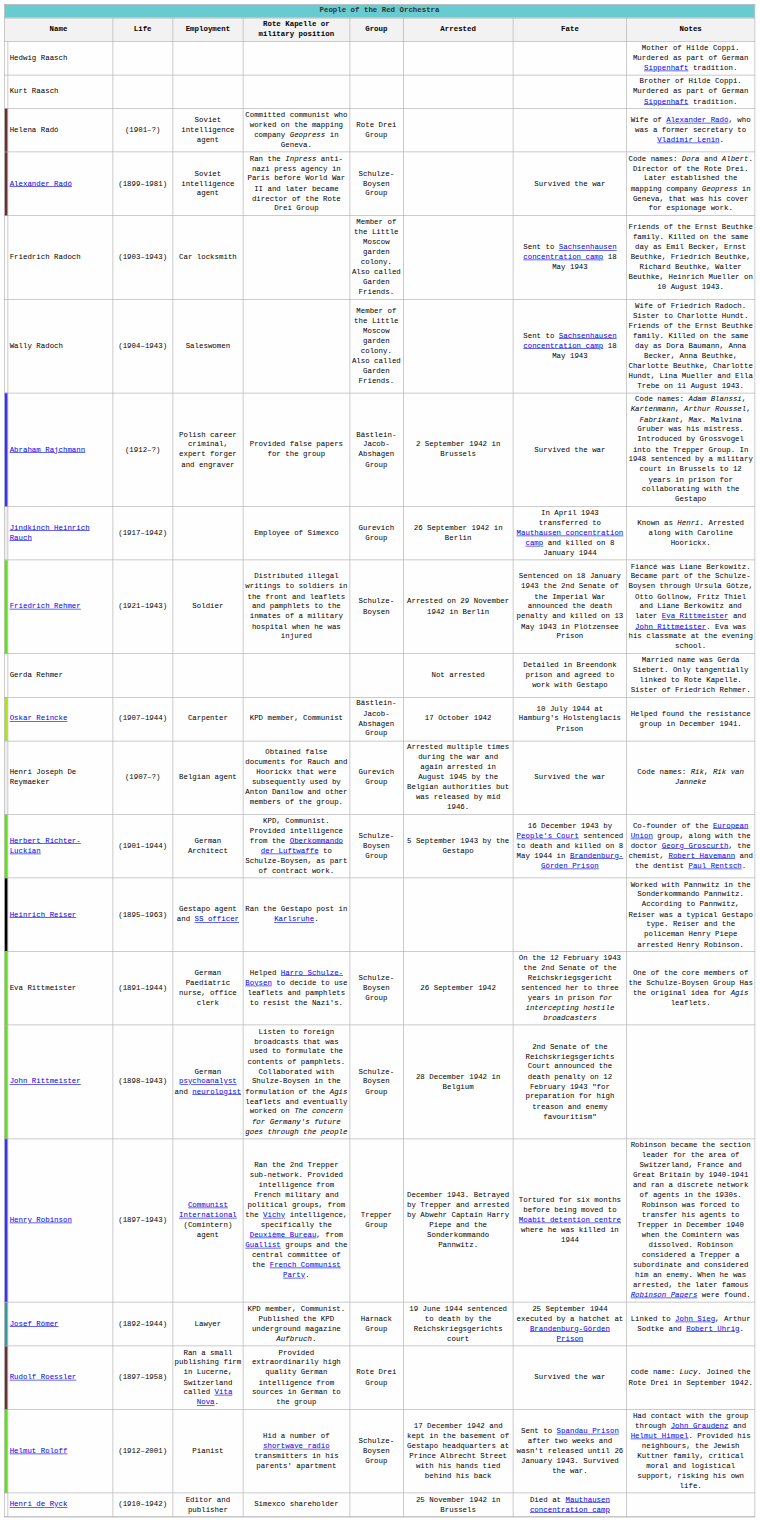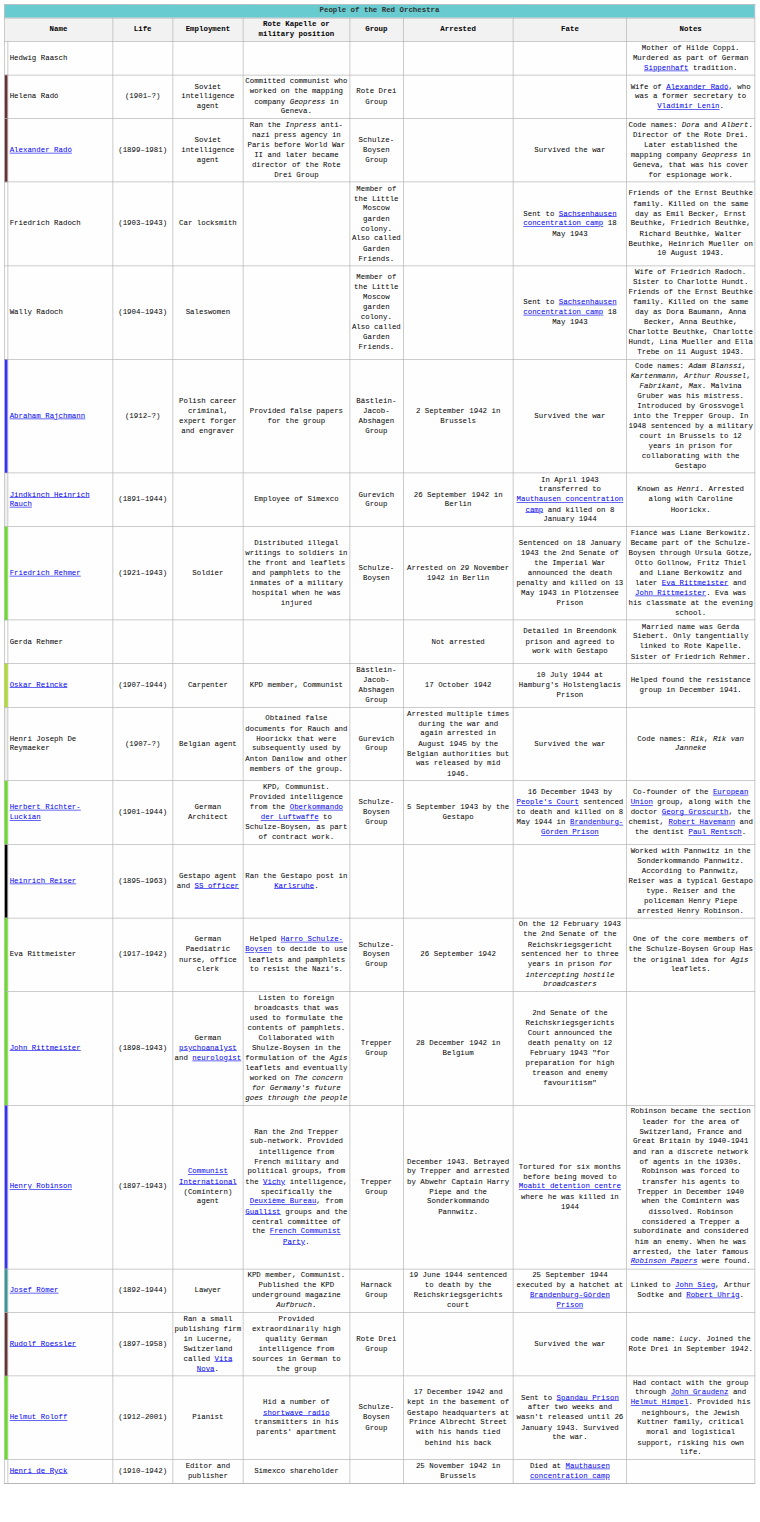 <table class="wikitable sortable" style="table-layout:fixed;background-color:#FEFEFE;font-size:95%;padding:0.30em;line-height:1.35em;">
 <tr>
 <th colspan="9" style="text-align: center; background-color:#68cbd0; color:#333333;">People of the Red Orchestra</th>
 </tr>
 <tr>
 <th scope="col"  colspan="2" width=14.4%>Name</th>
 <th scope="col"  width=8%>Life</th>
 <th scope="col">Employment</th>
 <th scope="col">Rote Kapelle or military position</th>
 <th scope="col">Group</th>
 <th scope="col">Arrested</th>
 <th scope="col">Fate</th>
 <th scope="col">Notes</th>
 </tr>
 <tr>
 <td rowspan="1"></td>
 <td>Hedwig Raasch</td>
 <td style="text-align: center;"></td>
 <td style="text-align: center;"></td>
 <td style="text-align: center;"></td>
 <td style="text-align: center;"></td>
 <td style="text-align: center;"></td>
 <td style="text-align: center;"></td>
 <td style="text-align: center;">Mother of Hilde Coppi. Murdered as part of German <a href='#'>Sippenhaft</a> tradition.</td>
-</tr>
-<tr>
-<td rowspan="1"></td>
-<td>Kurt Raasch</td>
-<td style="text-align: center;"></td>
-<td style="text-align: center;"></td>
-<td style="text-align: center;"></td>
-<td style="text-align: center;"></td>
-<td style="text-align: center;"></td>
-<td style="text-align: center;"></td>
-<td style="text-align: center;">Brother of Hilde Coppi. Murdered as part of German <a href='#'>Sippenhaft</a> tradition.</td>
 </tr>
 <tr>
 <td style="background-color:#663234"></td>
 <td>Helena Radó</td>
 <td style="text-align: center;">(1901–?)</td>
 <td style="text-align: center;">Soviet intelligence agent</td>
 <td style="text-align: center;">Committed communist who worked on the mapping company <em>Geopress</em> in Geneva.</td>
 <td style="text-align: center;">Rote Drei Group</td>
 <td style="text-align: center;"></td>
 <td style="text-align: center;"></td>
 <td style="text-align: center;">Wife of <a href='#'>Alexander Radó</a>, who was a former secretary to <a href='#'>Vladimir Lenin</a>.</td>
 </tr>
 <tr>
 <td style="background-color:#663234"></td>
 <td><a href='#'>Alexander Radó</a></td>
 <td style="text-align: center;">(1899–1981)</td>
 <td style="text-align: center;">Soviet intelligence agent</td>
 <td style="text-align: center;">Ran the <em>Inpress</em> anti-nazi press agency in Paris before World War II and later became director of the Rote Drei Group</td>
 <td style="text-align: center;">Schulze-Boysen Group</td>
 <td style="text-align: center;"></td>
 <td style="text-align: center;">Survived the war</td>
 <td style="text-align: center;">Code names: <em>Dora</em> and <em>Albert</em>. Director of the Rote Drei. Later established the mapping company <em>Geopress</em> in Geneva, that was his cover for espionage work.</td>
 </tr>
 <tr>
 <td rowspan="1"></td>
 <td>Friedrich Radoch</td>
 <td style="text-align: center;">(1903–1943)</td>
 <td style="text-align: center;">Car locksmith</td>
 <td style="text-align: center;"></td>
 <td style="text-align: center;">Member of the Little Moscow garden colony. Also called Garden Friends.</td>
 <td style="text-align: center;"></td>
 <td style="text-align: center;">Sent to <a href='#'>Sachsenhausen concentration camp</a> 18 May 1943</td>
 <td style="text-align: center;">Friends of the Ernst Beuthke family. Killed on the same day as Emil Becker, Ernst Beuthke, Friedrich Beuthke, Richard Beuthke, Walter Beuthke, Heinrich Mueller on 10 August 1943.</td>
 </tr>
 <tr>
 <td rowspan="1"></td>
 <td>Wally Radoch</td>
 <td style="text-align: center;">(1904–1943)</td>
 <td style="text-align: center;">Saleswomen</td>
 <td style="text-align: center;"></td>
 <td style="text-align: center;">Member of the Little Moscow garden colony. Also called Garden Friends.</td>
 <td style="text-align: center;"></td>
 <td style="text-align: center;">Sent to <a href='#'>Sachsenhausen concentration camp</a> 18 May 1943</td>
 <td style="text-align: center;">Wife of Friedrich Radoch. Sister to Charlotte Hundt. Friends of the Ernst Beuthke family. Killed on the same day as Dora Baumann, Anna Becker, Anna Beuthke, Charlotte Beuthke, Charlotte Hundt, Lina Mueller and Ella Trebe on 11 August 1943.</td>
 </tr>
 <tr>
 <td style="background-color:#3531ff"></td>
 <td><a href='#'>Abraham Rajchmann</a></td>
 <td style="text-align: center;">(1912–?)</td>
 <td style="text-align: center;">Polish career criminal, expert forger and engraver</td>
 <td style="text-align: center;">Provided false papers for the group</td>
 <td style="text-align: center;">Bästlein-Jacob-Abshagen Group</td>
 <td style="text-align: center;">2 September 1942 in Brussels</td>
 <td style="text-align: center;">Survived the war</td>
 <td style="text-align: center;">Code names: <em>Adam Blanssi</em>, <em>Kartenmann</em>, <em>Arthur Roussel</em>, <em>Fabrikant</em>, <em>Max</em>. Malvina Gruber was his mistress. Introduced by Grossvogel into the Trepper Group. In 1948 sentenced by a military court in Brussels to 12 years in prison for collaborating with the Gestapo</td>
 </tr>
 <tr>
 <td style="background-color:#efefef"></td>
 <td><a href='#'>Jindkinch Heinrich Rauch</a></td>
-<td style="text-align: center;">(1917–1942)</td>
+<td style="text-align: center;">(1891–1944)</td>
 <td style="text-align: center;"></td>
 <td style="text-align: center;">Employee of Simexco</td>
 <td style="text-align: center;">Gurevich Group</td>
 <td style="text-align: center;">26 September 1942 in Berlin</td>
 <td style="text-align: center;">In April 1943 transferred to <a href='#'>Mauthausen concentration camp</a> and killed on 8 January 1944</td>
 <td style="text-align: center;">Known as <em>Henri</em>. Arrested along with Caroline Hoorickx.</td>
 </tr>
 <tr>
 <td style="background-color:#5fe313"></td>
 <td><a href='#'>Friedrich Rehmer</a></td>
 <td style="text-align: center;">(1921–1943)</td>
 <td style="text-align: center;">Soldier</td>
 <td style="text-align: center;">Distributed illegal writings to soldiers in the front and leaflets and pamphlets to the inmates of a military hospital when he was injured</td>
 <td style="text-align: center;">Schulze-Boysen</td>
 <td style="text-align: center;">Arrested on 29 November 1942 in Berlin</td>
 <td style="text-align: center;">Sentenced on 18 January 1943 the 2nd Senate of the Imperial War announced the death penalty and killed on 13 May 1943 in Plötzensee Prison</td>
 <td style="text-align: center;">Fiancé was Liane Berkowitz. Became part of the Schulze-Boysen through Ursula Götze, Otto Gollnow, Fritz Thiel and Liane Berkowitz and later <a href='#'>Eva Rittmeister</a> and <a href='#'>John Rittmeister</a>. Eva was his classmate at the evening school.</td>
 </tr>
 <tr>
 <td rowspan="1"></td>
 <td>Gerda Rehmer</td>
 <td style="text-align: center;"></td>
 <td style="text-align: center;"></td>
 <td style="text-align: center;"></td>
 <td style="text-align: center;"></td>
 <td style="text-align: center;">Not arrested</td>
 <td style="text-align: center;">Detailed in Breendonk prison and agreed to work with Gestapo</td>
 <td style="text-align: center;">Married name was Gerda Siebert. Only tangentially linked to Rote Kapelle. Sister of Friedrich Rehmer.</td>
 </tr>
 <tr>
 <td style="background-color:#aee313"></td>
 <td><a href='#'>Oskar Reincke</a></td>
 <td style="text-align: center;">(1907–1944)</td>
 <td style="text-align: center;">Carpenter</td>
 <td style="text-align: center;">KPD member, Communist</td>
 <td style="text-align: center;">Bästlein-Jacob-Abshagen Group</td>
 <td style="text-align: center;">17 October 1942</td>
 <td style="text-align: center;">10 July 1944 at Hamburg's Holstenglacis Prison</td>
 <td style="text-align: center;">Helped found the resistance group in December 1941.</td>
 </tr>
 <tr>
 <td style="background-color:#efefef"></td>
 <td>Henri Joseph De Reymaeker</td>
 <td style="text-align: center;">(1907–?)</td>
 <td style="text-align: center;">Belgian agent</td>
 <td style="text-align: center;">Obtained false documents for Rauch and Hoorickx that were subsequently used by Anton Danilow and other members of the group.</td>
 <td style="text-align: center;">Gurevich Group</td>
 <td style="text-align: center;">Arrested multiple times during the war and again arrested in August 1945 by the Belgian authorities but was released by mid 1946.</td>
 <td style="text-align: center;">Survived the war</td>
 <td style="text-align: center;">Code names: <em>Rik</em>, <em>Rik van Janneke</em></td>
 </tr>
 <tr>
 <td style="background-color:#5fe313"></td>
 <td><a href='#'>Herbert Richter-Luckian</a></td>
 <td style="text-align: center;">(1901–1944)</td>
 <td style="text-align: center;">German Architect</td>
 <td style="text-align: center;">KPD, Communist. Provided intelligence from the <a href='#'>Oberkommando der Luftwaffe</a> to Schulze-Boysen, as part of contract work.</td>
 <td style="text-align: center;">Schulze-Boysen Group</td>
 <td style="text-align: center;">5 September 1943 by the Gestapo</td>
 <td style="text-align: center;">16 December 1943 by <a href='#'>People's Court</a> sentenced to death and killed on 8 May 1944 in <a href='#'>Brandenburg-Görden Prison</a></td>
 <td style="text-align: center;">Co-founder of the <a href='#'>European Union</a> group, along with the doctor <a href='#'>Georg Groscurth</a>, the chemist, <a href='#'>Robert Havemann</a> and the dentist <a href='#'>Paul Rentsch</a>.</td>
 </tr>
 <tr>
 <td style="background-color:#000000"></td>
 <td><a href='#'>Heinrich Reiser</a></td>
 <td style="text-align: center;">(1895–1963)</td>
 <td style="text-align: center;">Gestapo agent and <a href='#'>SS officer</a></td>
 <td style="text-align: center;">Ran the Gestapo post in <a href='#'>Karlsruhe</a>.</td>
 <td style="text-align: center;"></td>
 <td style="text-align: center;"></td>
 <td style="text-align: center;"></td>
 <td style="text-align: center;">Worked with Pannwitz in the Sonderkommando Pannwitz. According to Pannwitz, Reiser was a typical Gestapo type. Reiser and the policeman Henry Piepe arrested Henry Robinson.</td>
 </tr>
 <tr>
 <td style="background-color:#5fe313"></td>
 <td>Eva Rittmeister</td>
-<td style="text-align: center;">(1891–1944)</td>
+<td style="text-align: center;">(1917–1942)</td>
 <td style="text-align: center;">German Paediatric nurse, office clerk</td>
 <td style="text-align: center;">Helped <a href='#'>Harro Schulze-Boysen</a> to decide to use leaflets and pamphlets to resist the Nazi's.</td>
 <td style="text-align: center;">Schulze-Boysen Group</td>
 <td style="text-align: center;">26 September 1942</td>
 <td style="text-align: center;">On the 12 February 1943 the 2nd Senate of the Reichskriegsgericht sentenced her to three years in prison <em>for intercepting hostile broadcasters</em></td>
 <td style="text-align: center;">One of the core members of the Schulze-Boysen Group Has the original idea for <em>Agis</em> leaflets.</td>
 </tr>
 <tr>
 <td style="background-color:#5fe313"></td>
 <td><a href='#'>John Rittmeister</a></td>
 <td style="text-align: center;">(1898–1943)</td>
 <td style="text-align: center;">German <a href='#'>psychoanalyst</a> and <a href='#'>neurologist</a></td>
 <td style="text-align: center;">Listen to foreign broadcasts that was used to formulate the contents of pamphlets. Collaborated with Shulze-Boysen in the formulation of the <em>Agis</em> leaflets and eventually worked on <em>The concern for Germany's future goes through the people</em></td>
-<td style="text-align: center;">Schulze-Boysen Group</td>
+<td style="text-align: center;">Trepper Group</td>
 <td style="text-align: center;">28 December 1942 in Belgium</td>
 <td style="text-align: center;">2nd Senate of the Reichskriegsgerichts Court announced the death penalty on 12 February 1943 "for preparation for high treason and enemy favouritism"</td>
 <td style="text-align: center;"></td>
 </tr>
 <tr>
 <td style="background-color:#3531ff"></td>
 <td><a href='#'>Henry Robinson</a></td>
 <td style="text-align: center;">(1897–1943)</td>
 <td style="text-align: center;"><a href='#'>Communist International</a> (Comintern) agent</td>
 <td style="text-align: center;">Ran the 2nd Trepper sub-network. Provided intelligence from French military and political groups, from the <a href='#'>Vichy</a> intelligence, specifically the <a href='#'>Deuxième Bureau</a>, from <a href='#'>Guallist</a> groups and the central committee of the <a href='#'>French Communist Party</a>.</td>
 <td style="text-align: center;">Trepper Group</td>
 <td style="text-align: center;">December 1943. Betrayed by Trepper and arrested by Abwehr Captain Harry Piepe and the Sonderkommando Pannwitz.</td>
 <td style="text-align: center;">Tortured for six months before being moved to <a href='#'>Moabit detention centre</a> where he was killed in 1944</td>
 <td style="text-align: center;">Robinson became the section leader for the area of Switzerland, France and Great Britain by 1940-1941 and ran a discrete network of agents in the 1930s. Robinson was forced to transfer his agents to Trepper in December 1940 when the Comintern was dissolved. Robinson considered a Trepper a subordinate and considered him an enemy. When he was arrested, the later famous <em><a href='#'>Robinson Papers</a></em> were found.</td>
 </tr>
 <tr>
 <td style="background-color:#329a9d"></td>
 <td><a href='#'>Josef Römer</a></td>
 <td style="text-align: center;">(1892–1944)</td>
 <td style="text-align: center;">Lawyer</td>
 <td style="text-align: center;">KPD member, Communist. Published the KPD underground magazine <em>Aufbruch</em>.</td>
 <td style="text-align: center;">Harnack Group</td>
 <td style="text-align: center;">19 June 1944 sentenced to death by the Reichskriegsgerichts court</td>
 <td style="text-align: center;">25 September 1944 executed by a hatchet at <a href='#'>Brandenburg-Görden Prison</a></td>
 <td style="text-align: center;">Linked to <a href='#'>John Sieg</a>, Arthur Sodtke and <a href='#'>Robert Uhrig</a>.</td>
 </tr>
 <tr>
 <td style="background-color:#663234"></td>
 <td><a href='#'>Rudolf Roessler</a></td>
 <td style="text-align: center;">(1897–1958)</td>
 <td style="text-align: center;">Ran a small publishing firm in Lucerne, Switzerland called <a href='#'>Vita Nova</a>.</td>
 <td style="text-align: center;">Provided extraordinarily high quality German intelligence from sources in German to the group</td>
 <td style="text-align: center;">Rote Drei Group</td>
 <td style="text-align: center;"></td>
 <td style="text-align: center;">Survived the war</td>
 <td style="text-align: center;">code name: <em>Lucy</em>. Joined the Rote Drei in September 1942.</td>
 </tr>
 <tr>
 <td style="background-color:#5fe313"></td>
 <td><a href='#'>Helmut Roloff</a></td>
 <td style="text-align: center;">(1912–2001)</td>
 <td style="text-align: center;">Pianist</td>
 <td style="text-align: center;">Hid a number of <a href='#'>shortwave radio</a> transmitters in his parents' apartment</td>
 <td style="text-align: center;">Schulze-Boysen Group</td>
 <td style="text-align: center;">17 December 1942 and kept in the basement of Gestapo headquarters at Prince Albrecht Street with his hands tied behind his back</td>
 <td style="text-align: center;">Sent to <a href='#'>Spandau Prison</a> after two weeks and wasn't released until 26 January 1943. Survived the war.</td>
 <td style="text-align: center;">Had contact with the group through <a href='#'>John Graudenz</a> and <a href='#'>Helmut Himpel</a>. Provided his neighbours, the Jewish Kuttner family, critical moral and logistical support, risking his own life.</td>
 </tr>
 <tr>
 <td rowspan="1"></td>
 <td><a href='#'>Henri de Ryck</a></td>
 <td style="text-align: center;">(1910–1942)</td>
 <td style="text-align: center;">Editor and publisher</td>
 <td style="text-align: center;">Simexco shareholder</td>
 <td style="text-align: center;"></td>
 <td style="text-align: center;">25 November 1942 in Brussels</td>
 <td style="text-align: center;">Died at <a href='#'>Mauthausen concentration camp</a></td>
 <td style="text-align: center;"></td>
 </tr>
 <tr>
 </tr>
 </table>
